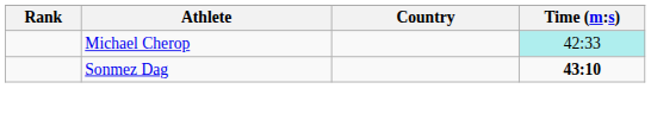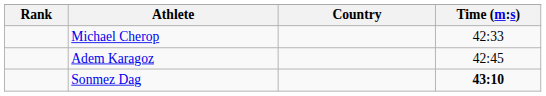 <table class="wikitable" width=50%>
 <tr>
 </tr>
 <tr>
 <th width=5%>Rank</th>
 <th width=20%>Athlete</th>
 <th width=15%>Country</th>
 <th width=10%>Time (<a href='#'>m</a>:<a href='#'>s</a>)</th>
 </tr>
 <tr align="center">
 <td></td>
 <td align="left"><a href='#'>Michael Cherop</a></td>
 <td align="left"></td>
-<td style="background: paleturquoise;">42:33</td>
+<td>42:33</td>
+</tr>
+<tr align="center">
+<td></td>
+<td align="left"><a href='#'>Adem Karagoz</a></td>
+<td align="left"></td>
+<td>42:45</td>
 </tr>
 <tr align="center">
 <td></td>
 <td align="left"><a href='#'>Sonmez Dag</a></td>
 <td align="left"></td>
 <td><strong>43:10</strong></td>
 </tr>
 </table>
